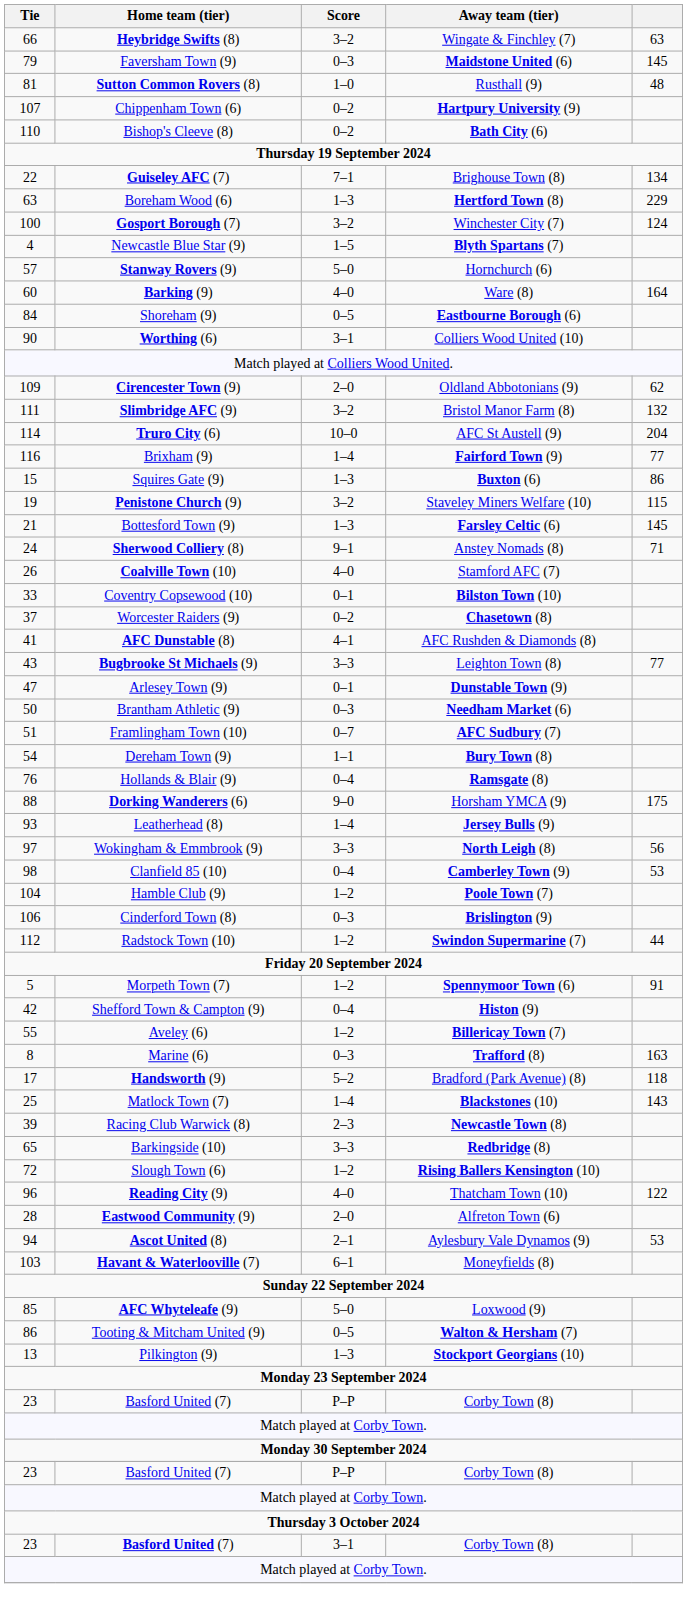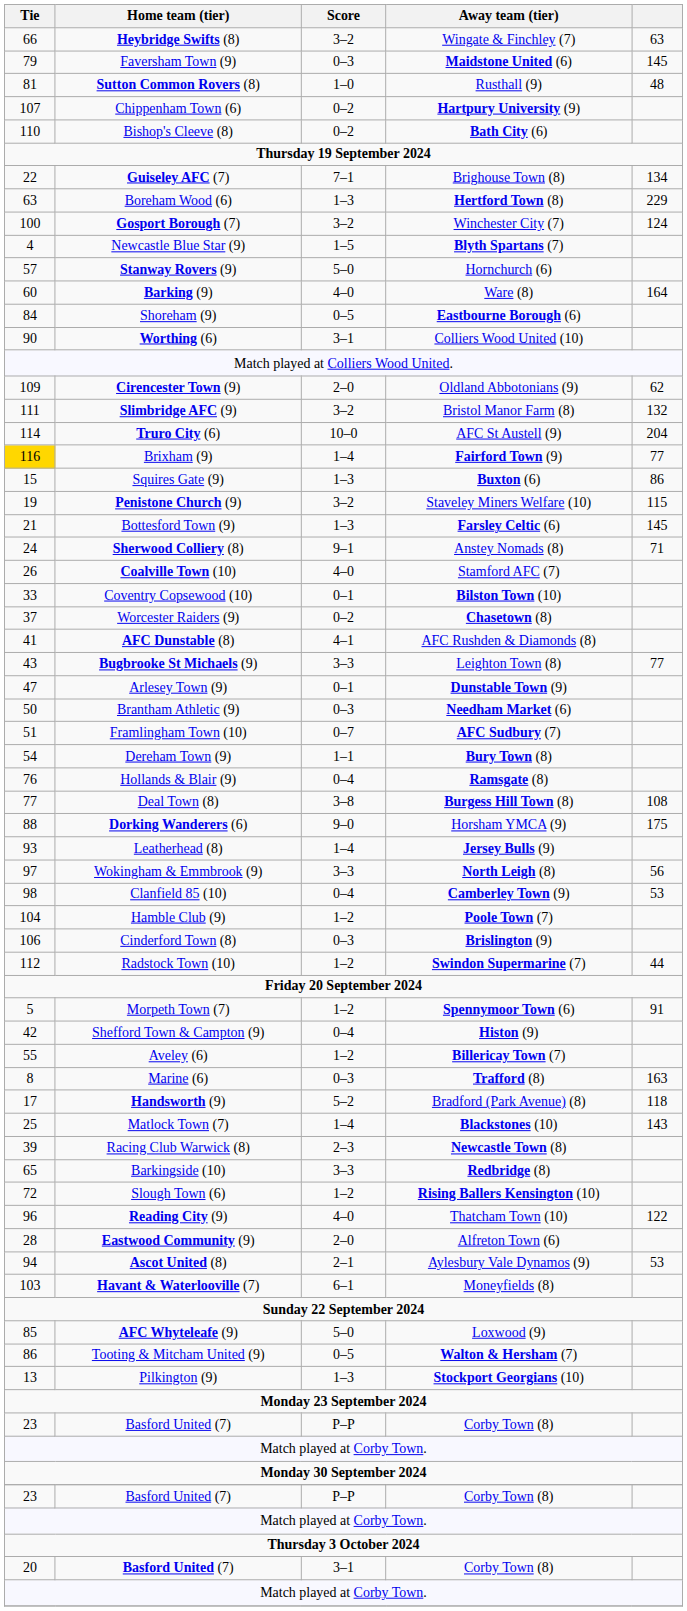 <table class="wikitable" style="width:700px;text-align:center;font-size:90%">
 <tr>
 <th scope="col" style="width: 7.50%">Tie</th>
 <th scope="col" style="width:36.25%">Home team (tier)</th>
 <th scope="col" style="width:12.50%">Score</th>
 <th scope="col" style="width:36.25%">Away team (tier)</th>
 <th scope="col" style="width: 7.50%"></th>
 </tr>
 <tr>
 <td>66</td>
 <td><strong><a href='#'>Heybridge Swifts</a></strong> (8)</td>
 <td>3–2</td>
 <td><a href='#'>Wingate & Finchley</a> (7)</td>
 <td>63</td>
 </tr>
 <tr>
 <td>79</td>
 <td><a href='#'>Faversham Town</a> (9)</td>
 <td>0–3</td>
 <td><strong><a href='#'>Maidstone United</a></strong> (6)</td>
 <td>145</td>
 </tr>
 <tr>
 <td>81</td>
 <td><strong><a href='#'>Sutton Common Rovers</a></strong> (8)</td>
 <td>1–0</td>
 <td><a href='#'>Rusthall</a> (9)</td>
 <td>48</td>
 </tr>
 <tr>
 <td>107</td>
 <td><a href='#'>Chippenham Town</a> (6)</td>
 <td>0–2</td>
 <td><strong><a href='#'>Hartpury University</a></strong> (9)</td>
 <td></td>
 </tr>
 <tr>
 <td>110</td>
 <td><a href='#'>Bishop's Cleeve</a> (8)</td>
 <td>0–2</td>
 <td><strong><a href='#'>Bath City</a></strong> (6)</td>
 <td></td>
 </tr>
 <tr>
 <td colspan="5"><strong>Thursday 19 September 2024</strong></td>
 </tr>
 <tr>
 <td>22</td>
 <td><strong><a href='#'>Guiseley AFC</a></strong> (7)</td>
 <td>7–1</td>
 <td><a href='#'>Brighouse Town</a> (8)</td>
 <td>134</td>
 </tr>
 <tr>
 <td>63</td>
 <td><a href='#'>Boreham Wood</a> (6)</td>
 <td>1–3</td>
 <td><strong><a href='#'>Hertford Town</a></strong> (8)</td>
 <td>229</td>
 </tr>
 <tr>
 <td>100</td>
 <td><strong><a href='#'>Gosport Borough</a></strong> (7)</td>
 <td>3–2</td>
 <td><a href='#'>Winchester City</a> (7)</td>
 <td>124</td>
 </tr>
 <tr>
 <td>4</td>
 <td><a href='#'>Newcastle Blue Star</a> (9)</td>
 <td>1–5</td>
 <td><strong><a href='#'>Blyth Spartans</a></strong> (7)</td>
 <td></td>
 </tr>
 <tr>
 <td>57</td>
 <td><strong><a href='#'>Stanway Rovers</a></strong> (9)</td>
 <td>5–0</td>
 <td><a href='#'>Hornchurch</a> (6)</td>
 <td></td>
 </tr>
 <tr>
 <td>60</td>
 <td><strong><a href='#'>Barking</a></strong> (9)</td>
 <td>4–0</td>
 <td><a href='#'>Ware</a> (8)</td>
 <td>164</td>
 </tr>
 <tr>
 <td>84</td>
 <td><a href='#'>Shoreham</a> (9)</td>
 <td>0–5</td>
 <td><strong><a href='#'>Eastbourne Borough</a></strong> (6)</td>
 <td></td>
 </tr>
 <tr>
 <td>90</td>
 <td><strong> <a href='#'>Worthing</a></strong> (6)</td>
 <td>3–1</td>
 <td><a href='#'>Colliers Wood United</a> (10)</td>
 <td></td>
 </tr>
 <tr>
 <td colspan="5" style="background:GhostWhite;height:20px;text-align:center">Match played at <a href='#'>Colliers Wood United</a>.</td>
 </tr>
 <tr>
 <td>109</td>
 <td><strong><a href='#'>Cirencester Town</a></strong> (9)</td>
 <td>2–0</td>
 <td><a href='#'>Oldland Abbotonians</a> (9)</td>
 <td>62</td>
 </tr>
 <tr>
 <td>111</td>
 <td><strong><a href='#'>Slimbridge AFC</a></strong> (9)</td>
 <td>3–2</td>
 <td><a href='#'>Bristol Manor Farm</a> (8)</td>
 <td>132</td>
 </tr>
 <tr>
 <td>114</td>
 <td><strong><a href='#'>Truro City</a></strong> (6)</td>
 <td>10–0</td>
 <td><a href='#'>AFC St Austell</a> (9)</td>
 <td>204</td>
 </tr>
 <tr>
-<td>116</td>
+<td style="background: gold;">116</td>
 <td><a href='#'>Brixham</a> (9)</td>
 <td>1–4</td>
 <td><strong><a href='#'>Fairford Town</a></strong> (9)</td>
 <td>77</td>
 </tr>
 <tr>
 <td>15</td>
 <td><a href='#'>Squires Gate</a> (9)</td>
 <td>1–3</td>
 <td><strong><a href='#'>Buxton</a></strong> (6)</td>
 <td>86</td>
 </tr>
 <tr>
 <td>19</td>
 <td><strong><a href='#'>Penistone Church</a></strong> (9)</td>
 <td>3–2</td>
 <td><a href='#'>Staveley Miners Welfare</a> (10)</td>
 <td>115</td>
 </tr>
 <tr>
 <td>21</td>
 <td><a href='#'>Bottesford Town</a> (9)</td>
 <td>1–3</td>
 <td><strong><a href='#'>Farsley Celtic</a></strong> (6)</td>
 <td>145</td>
 </tr>
 <tr>
 <td>24</td>
 <td><strong> <a href='#'>Sherwood Colliery</a></strong> (8)</td>
 <td>9–1</td>
 <td><a href='#'>Anstey Nomads</a> (8)</td>
 <td>71</td>
 </tr>
 <tr>
 <td>26</td>
 <td><strong><a href='#'>Coalville Town</a></strong> (10)</td>
 <td>4–0</td>
 <td><a href='#'>Stamford AFC</a> (7)</td>
 <td></td>
 </tr>
 <tr>
 <td>33</td>
 <td><a href='#'>Coventry Copsewood</a> (10)</td>
 <td>0–1</td>
 <td><strong><a href='#'>Bilston Town</a></strong> (10)</td>
 <td></td>
 </tr>
 <tr>
 <td>37</td>
 <td><a href='#'> Worcester Raiders</a> (9)</td>
 <td>0–2</td>
 <td><strong><a href='#'>Chasetown</a></strong> (8)</td>
 <td></td>
 </tr>
 <tr>
 <td>41</td>
 <td><strong><a href='#'>AFC Dunstable</a></strong> (8)</td>
 <td>4–1</td>
 <td><a href='#'>AFC Rushden & Diamonds</a> (8)</td>
 <td></td>
 </tr>
 <tr>
 <td>43</td>
 <td><strong><a href='#'>Bugbrooke St Michaels</a></strong> (9)</td>
 <td>3–3 </td>
 <td><a href='#'>Leighton Town</a> (8)</td>
 <td>77</td>
 </tr>
 <tr>
 <td>47</td>
 <td><a href='#'>Arlesey Town</a> (9)</td>
 <td>0–1</td>
 <td><strong><a href='#'>Dunstable Town</a></strong> (9)</td>
 <td></td>
 </tr>
 <tr>
 <td>50</td>
 <td><a href='#'>Brantham Athletic</a> (9)</td>
 <td>0–3</td>
 <td><strong><a href='#'>Needham Market</a></strong> (6)</td>
 <td></td>
 </tr>
 <tr>
 <td>51</td>
 <td><a href='#'>Framlingham Town</a> (10)</td>
 <td>0–7</td>
 <td><strong><a href='#'>AFC Sudbury</a></strong> (7)</td>
 <td></td>
 </tr>
 <tr>
 <td>54</td>
 <td><a href='#'>Dereham Town</a> (9)</td>
 <td>1–1 </td>
 <td><strong><a href='#'>Bury Town</a></strong> (8)</td>
 <td></td>
 </tr>
 <tr>
 <td>76</td>
 <td><a href='#'>Hollands & Blair</a> (9)</td>
 <td>0–4</td>
 <td><strong><a href='#'>Ramsgate</a></strong> (8)</td>
 <td></td>
+</tr>
+<tr>
+<td>77</td>
+<td><a href='#'>Deal Town</a> (8)</td>
+<td>3–8</td>
+<td><strong><a href='#'>Burgess Hill Town</a></strong> (8)</td>
+<td>108</td>
 </tr>
 <tr>
 <td>88</td>
 <td><strong><a href='#'>Dorking Wanderers</a></strong> (6)</td>
 <td>9–0</td>
 <td><a href='#'>Horsham YMCA</a> (9)</td>
 <td>175</td>
 </tr>
 <tr>
 <td>93</td>
 <td><a href='#'>Leatherhead</a> (8)</td>
 <td>1–4</td>
 <td><strong><a href='#'>Jersey Bulls</a></strong> (9)</td>
 <td></td>
 </tr>
 <tr>
 <td>97</td>
 <td><a href='#'>Wokingham & Emmbrook</a> (9)</td>
 <td>3–3 </td>
 <td><strong><a href='#'>North Leigh</a></strong> (8)</td>
 <td>56</td>
 </tr>
 <tr>
 <td>98</td>
 <td><a href='#'>Clanfield 85</a> (10)</td>
 <td>0–4</td>
 <td><strong><a href='#'>Camberley Town</a></strong> (9)</td>
 <td>53</td>
 </tr>
 <tr>
 <td>104</td>
 <td><a href='#'>Hamble Club</a> (9)</td>
 <td>1–2</td>
 <td><strong><a href='#'>Poole Town</a></strong> (7)</td>
 <td></td>
 </tr>
 <tr>
 <td>106</td>
 <td><a href='#'>Cinderford Town</a> (8)</td>
 <td>0–3</td>
 <td><strong><a href='#'>Brislington</a></strong> (9)</td>
 <td></td>
 </tr>
 <tr>
 <td>112</td>
 <td><a href='#'>Radstock Town</a> (10)</td>
 <td>1–2</td>
 <td><strong><a href='#'>Swindon Supermarine</a></strong> (7)</td>
 <td>44</td>
 </tr>
 <tr>
 <td colspan="5"><strong>Friday 20 September 2024</strong></td>
 </tr>
 <tr>
 <td>5</td>
 <td><a href='#'>Morpeth Town</a> (7)</td>
 <td>1–2</td>
 <td><strong><a href='#'>Spennymoor Town</a></strong> (6)</td>
 <td>91</td>
 </tr>
 <tr>
 <td>42</td>
 <td><a href='#'>Shefford Town & Campton</a> (9)</td>
 <td>0–4</td>
 <td><strong><a href='#'>Histon</a></strong> (9)</td>
 <td></td>
 </tr>
 <tr>
 <td>55</td>
 <td><a href='#'> Aveley</a> (6)</td>
 <td>1–2</td>
 <td><strong><a href='#'>Billericay Town</a></strong> (7)</td>
 <td></td>
 </tr>
 <tr>
 <td>8</td>
 <td><a href='#'>Marine</a> (6)</td>
 <td>0–3</td>
 <td><strong> <a href='#'>Trafford</a></strong> (8)</td>
 <td>163</td>
 </tr>
 <tr>
 <td>17</td>
 <td><strong><a href='#'>Handsworth</a></strong> (9)</td>
 <td>5–2</td>
 <td><a href='#'>Bradford (Park Avenue)</a> (8)</td>
 <td>118</td>
 </tr>
 <tr>
 <td>25</td>
 <td><a href='#'>Matlock Town</a> (7)</td>
 <td>1–4</td>
 <td><strong><a href='#'>Blackstones</a></strong> (10)</td>
 <td>143</td>
 </tr>
 <tr>
 <td>39</td>
 <td><a href='#'>Racing Club Warwick</a> (8)</td>
 <td>2–3</td>
 <td><strong><a href='#'>Newcastle Town</a></strong> (8)</td>
 <td></td>
 </tr>
 <tr>
 <td>65</td>
 <td><a href='#'> Barkingside</a> (10)</td>
 <td>3–3 </td>
 <td><strong><a href='#'>Redbridge</a></strong> (8)</td>
 <td></td>
 </tr>
 <tr>
 <td>72</td>
 <td><a href='#'>Slough Town</a> (6)</td>
 <td>1–2</td>
 <td><strong> <a href='#'>Rising Ballers Kensington</a></strong> (10)</td>
 <td></td>
 </tr>
 <tr>
 <td>96</td>
 <td><strong><a href='#'>Reading City</a></strong> (9)</td>
 <td>4–0</td>
 <td><a href='#'>Thatcham Town</a> (10)</td>
 <td>122</td>
 </tr>
 <tr>
 <td>28</td>
 <td><strong><a href='#'>Eastwood Community</a></strong> (9)</td>
 <td>2–0</td>
 <td><a href='#'>Alfreton Town</a> (6)</td>
 <td></td>
 </tr>
 <tr>
 <td>94</td>
 <td><strong><a href='#'>Ascot United</a></strong> (8)</td>
 <td>2–1</td>
 <td><a href='#'>Aylesbury Vale Dynamos</a> (9)</td>
 <td>53</td>
 </tr>
 <tr>
 <td>103</td>
 <td><strong><a href='#'>Havant & Waterlooville</a></strong> (7)</td>
 <td>6–1</td>
 <td><a href='#'>Moneyfields</a> (8)</td>
 <td></td>
 </tr>
 <tr>
 <td colspan="5"><strong>Sunday 22 September 2024</strong></td>
 </tr>
 <tr>
 <td>85</td>
 <td><strong><a href='#'>AFC Whyteleafe</a></strong> (9)</td>
 <td>5–0</td>
 <td><a href='#'>Loxwood</a> (9)</td>
 <td></td>
 </tr>
 <tr>
 <td>86</td>
 <td><a href='#'>Tooting & Mitcham United</a> (9)</td>
 <td>0–5</td>
 <td><strong><a href='#'>Walton & Hersham</a></strong> (7)</td>
 <td></td>
 </tr>
 <tr>
 <td>13</td>
 <td><a href='#'> Pilkington</a> (9)</td>
 <td>1–3</td>
 <td><strong> <a href='#'>Stockport Georgians</a></strong> (10)</td>
 <td></td>
 </tr>
 <tr>
 <td colspan="5"><strong>Monday 23 September 2024</strong></td>
 </tr>
 <tr>
 <td>23</td>
 <td><a href='#'>Basford United</a> (7)</td>
 <td>P–P</td>
 <td><a href='#'>Corby Town</a> (8)</td>
 <td></td>
 </tr>
 <tr>
 <td colspan="5" style="background:GhostWhite;height:20px;text-align:center">Match played at <a href='#'> Corby Town</a>.</td>
 </tr>
 <tr>
 <td colspan="5"><strong>Monday 30 September 2024</strong></td>
 </tr>
 <tr>
 </tr>
 <tr>
 <td>23</td>
 <td><a href='#'>Basford United</a> (7)</td>
 <td>P–P</td>
 <td><a href='#'>Corby Town</a> (8)</td>
 <td></td>
 </tr>
 <tr>
 <td colspan="5" style="background:GhostWhite;height:20px;text-align:center">Match played at <a href='#'> Corby Town</a>.</td>
 </tr>
 <tr>
 <td colspan="5"><strong>Thursday 3 October 2024</strong></td>
 </tr>
 <tr>
-<td>23</td>
+<td>20</td>
 <td><strong><a href='#'>Basford United</a></strong> (7)</td>
 <td>3–1</td>
 <td><a href='#'>Corby Town</a> (8)</td>
 <td></td>
 </tr>
 <tr>
 <td colspan="5" style="background:GhostWhite;height:20px;text-align:center">Match played at <a href='#'> Corby Town</a>.</td>
 </tr>
 <tr>
 </tr>
 </table>
